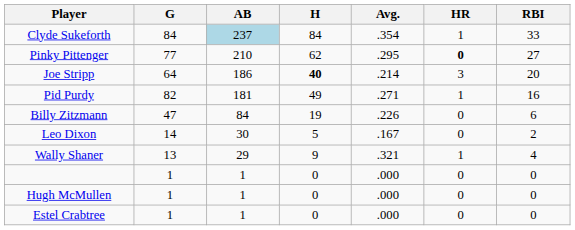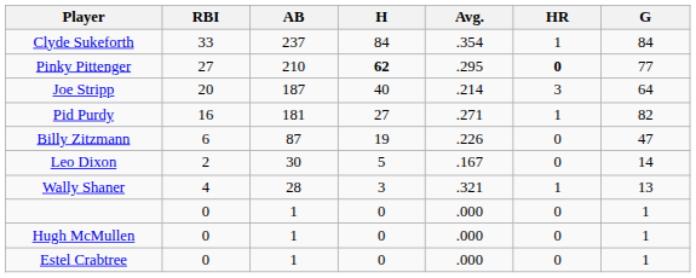 <table class="wikitable sortable">
 <tr>
 <th bgcolor="#DDDDFF" width="16%">Player</th>
-<th bgcolor="#DDDDFF" width="9%">G</th>
+<th bgcolor="#DDDDFF" width="9%">RBI</th>
 <th bgcolor="#DDDDFF" width="9%">AB</th>
 <th bgcolor="#DDDDFF" width="9%">H</th>
 <th bgcolor="#DDDDFF" width="9%">Avg.</th>
 <th bgcolor="#DDDDFF" width="9%">HR</th>
-<th bgcolor="#DDDDFF" width="9%">RBI</th>
+<th bgcolor="#DDDDFF" width="9%">G</th>
 </tr>
 <tr align="center">
 <td><a href='#'>Clyde Sukeforth</a></td>
-<td>84</td>
-<td style="background: lightblue;">237</td>
+<td>33</td>
+<td>237</td>
 <td>84</td>
 <td>.354</td>
 <td>1</td>
-<td>33</td>
+<td>84</td>
 </tr>
 <tr align=center>
 <td><a href='#'>Pinky Pittenger</a></td>
-<td>77</td>
+<td>27</td>
 <td>210</td>
-<td>62</td>
+<td><strong>62</strong></td>
 <td>.295</td>
 <td><strong>0</strong></td>
-<td>27</td>
+<td>77</td>
 </tr>
 <tr align=center>
 <td><a href='#'>Joe Stripp</a></td>
-<td>64</td>
-<td>186</td>
-<td><strong>40</strong></td>
+<td>20</td>
+<td>187</td>
+<td>40</td>
 <td>.214</td>
 <td>3</td>
-<td>20</td>
+<td>64</td>
 </tr>
 <tr align=center>
 <td><a href='#'>Pid Purdy</a></td>
-<td>82</td>
+<td>16</td>
 <td>181</td>
-<td>49</td>
+<td>27</td>
 <td>.271</td>
 <td>1</td>
-<td>16</td>
+<td>82</td>
 </tr>
 <tr align=center>
 <td><a href='#'>Billy Zitzmann</a></td>
-<td>47</td>
-<td>84</td>
+<td>6</td>
+<td>87</td>
 <td>19</td>
 <td>.226</td>
 <td>0</td>
-<td>6</td>
+<td>47</td>
 </tr>
 <tr align=center>
 <td><a href='#'>Leo Dixon</a></td>
-<td>14</td>
+<td>2</td>
 <td>30</td>
 <td>5</td>
 <td>.167</td>
 <td>0</td>
-<td>2</td>
+<td>14</td>
 </tr>
 <tr align=center>
 <td><a href='#'>Wally Shaner</a></td>
-<td>13</td>
-<td>29</td>
-<td>9</td>
+<td>4</td>
+<td>28</td>
+<td>3</td>
 <td>.321</td>
 <td>1</td>
-<td>4</td>
+<td>13</td>
 </tr>
 <tr align=center>
 <td></td>
-<td>1</td>
+<td>0</td>
 <td>1</td>
 <td>0</td>
 <td>.000</td>
 <td>0</td>
-<td>0</td>
+<td>1</td>
 </tr>
 <tr align="center">
 <td><a href='#'>Hugh McMullen</a></td>
-<td>1</td>
+<td>0</td>
 <td>1</td>
 <td>0</td>
 <td>.000</td>
 <td>0</td>
-<td>0</td>
+<td>1</td>
 </tr>
 <tr align=center>
 <td><a href='#'>Estel Crabtree</a></td>
-<td>1</td>
+<td>0</td>
 <td>1</td>
 <td>0</td>
 <td>.000</td>
 <td>0</td>
-<td>0</td>
+<td>1</td>
 </tr>
 </table>
